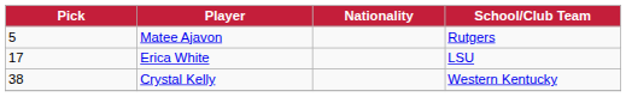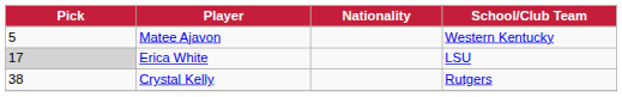 <table class="wikitable sortable sortable">
 <tr>
 <th style="background:#C41E3A;color:white;" width="15%">Pick</th>
 <th style="background:#C41E3A;color:white;" width="20%">Player</th>
 <th style="background:#C41E3A;color:white;" width="15%">Nationality</th>
 <th style="background:#C41E3A;color:white;" width="20%">School/Club Team</th>
 </tr>
 <tr>
 <td>5</td>
 <td><a href='#'>Matee Ajavon</a></td>
 <td></td>
-<td><a href='#'>Rutgers</a></td>
+<td><a href='#'>Western Kentucky</a></td>
 </tr>
 <tr>
-<td>17</td>
+<td style="background: lightgrey;">17</td>
 <td><a href='#'>Erica White</a></td>
 <td></td>
 <td><a href='#'>LSU</a></td>
 </tr>
 <tr>
 <td>38</td>
 <td><a href='#'>Crystal Kelly</a></td>
 <td></td>
-<td><a href='#'>Western Kentucky</a></td>
+<td><a href='#'>Rutgers</a></td>
 </tr>
 <tr>
 </tr>
 </table>
